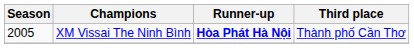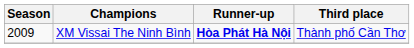 <table class="wikitable">
 <tr>
 <th>Season</th>
 <th>Champions</th>
 <th>Runner-up</th>
 <th>Third place</th>
 </tr>
 <tr>
-<td>2005</td>
+<td>2009</td>
 <td><a href='#'>XM Vissai The Ninh Bình</a></td>
 <td><strong><a href='#'>Hòa Phát Hà Nội</a></strong></td>
 <td><a href='#'>Thành phố Cần Thơ</a></td>
 </tr>
 <tr>
 </tr>
 </table>
